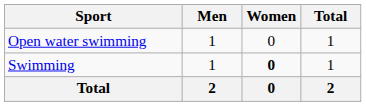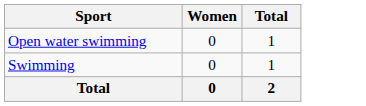 <table class="wikitable sortable" style="text-align:center;">
 <tr>
 <th width=180>Sport</th>
-<th width=55>Men</th>
 <th width=55>Women</th>
 <th width=55>Total</th>
 </tr>
 <tr>
 <td align=left><a href='#'>Open water swimming</a></td>
-<td>1</td>
 <td>0</td>
 <td>1</td>
 </tr>
 <tr>
 <td align=left><a href='#'>Swimming</a></td>
-<td>1</td>
-<td><strong>0</strong></td>
+<td>0</td>
 <td>1</td>
 </tr>
 <tr>
 <th>Total</th>
-<th>2</th>
 <th>0</th>
 <th>2</th>
 </tr>
 </table>
